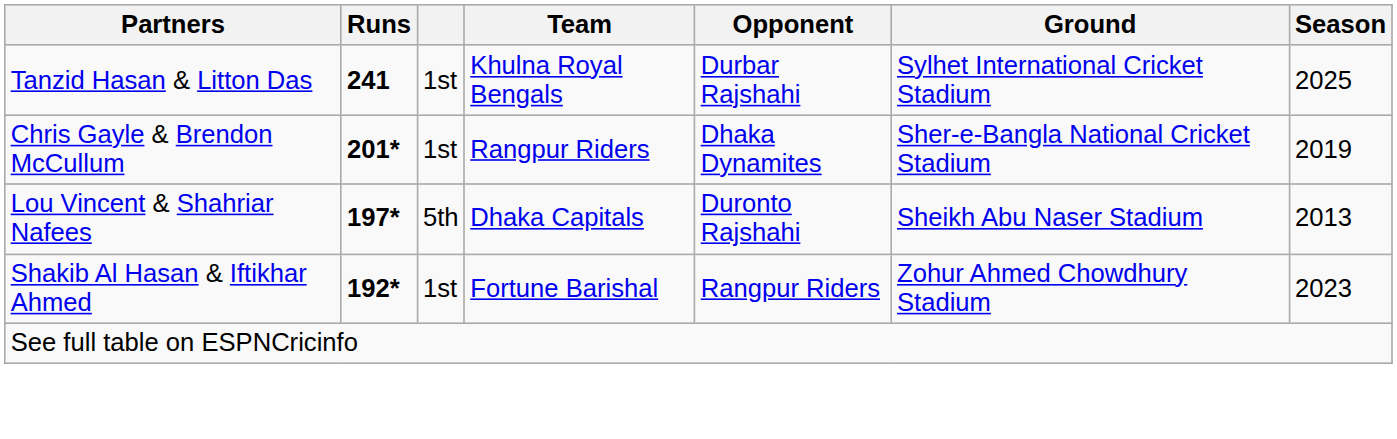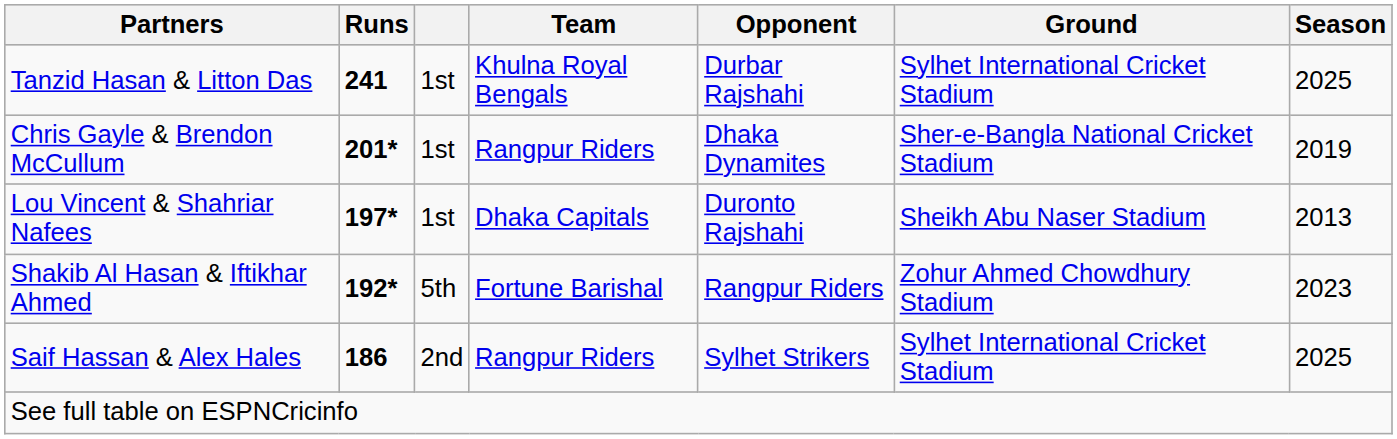 <table class="wikitable">
 <tr>
 <th>Partners</th>
 <th>Runs</th>
 <th></th>
 <th>Team</th>
 <th>Opponent</th>
 <th>Ground</th>
 <th>Season</th>
 </tr>
 <tr>
 <td><a href='#'>Tanzid Hasan</a> & <a href='#'>Litton Das</a></td>
 <td><strong>241</strong></td>
 <td>1st</td>
 <td><a href='#'>Khulna Royal Bengals</a></td>
 <td><a href='#'>Durbar Rajshahi</a></td>
 <td><a href='#'>Sylhet International Cricket Stadium</a></td>
 <td>2025</td>
 </tr>
 <tr>
 <td><a href='#'>Chris Gayle</a> & <a href='#'>Brendon McCullum</a></td>
 <td><strong>201*</strong></td>
 <td>1st</td>
 <td><a href='#'>Rangpur Riders</a></td>
 <td><a href='#'>Dhaka Dynamites</a></td>
 <td><a href='#'>Sher-e-Bangla National Cricket Stadium</a></td>
 <td>2019</td>
 </tr>
 <tr>
 <td><a href='#'>Lou Vincent</a> & <a href='#'>Shahriar Nafees</a></td>
 <td><strong>197*</strong></td>
-<td>5th</td>
+<td>1st</td>
 <td><a href='#'>Dhaka Capitals</a></td>
 <td><a href='#'>Duronto Rajshahi</a></td>
 <td><a href='#'>Sheikh Abu Naser Stadium</a></td>
 <td>2013</td>
 </tr>
 <tr>
 <td><a href='#'>Shakib Al Hasan</a> & <a href='#'>Iftikhar Ahmed</a></td>
 <td><strong>192*</strong></td>
-<td>1st</td>
+<td>5th</td>
 <td><a href='#'>Fortune Barishal</a></td>
 <td><a href='#'>Rangpur Riders</a></td>
 <td><a href='#'>Zohur Ahmed Chowdhury Stadium</a></td>
 <td>2023</td>
 </tr>
 <tr>
+<td><a href='#'>Saif Hassan</a> & <a href='#'>Alex Hales</a></td>
+<td><strong>186</strong></td>
+<td>2nd</td>
+<td><a href='#'>Rangpur Riders</a></td>
+<td><a href='#'>Sylhet Strikers</a></td>
+<td><a href='#'>Sylhet International Cricket Stadium</a></td>
+<td>2025</td>
+</tr>
+<tr>
 <td colspan="7">See full table on ESPNCricinfo</td>
 </tr>
 </table>
